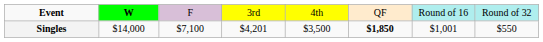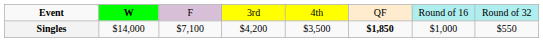 <table class=wikitable style=font-size:90%;text-align:center>
 <tr>
 <td width=130><strong>Event</strong></td>
 <td width=80 bgcolor=lime><strong>W</strong></td>
 <td width=85 bgcolor=thistle>F</td>
 <td width=85 bgcolor=ffff00>3rd</td>
 <td width=85 bgcolor=ffff00>4th</td>
 <td width=85 bgcolor=ffebcd>QF</td>
 <td width=85 bgcolor=afeeee>Round of 16</td>
 <td width=85 bgcolor=afeeee>Round of 32</td>
 </tr>
 <tr>
 <th style=background:#f3f3f3>Singles </th>
 <td>$14,000</td>
 <td>$7,100</td>
-<td>$4,201</td>
+<td>$4,200</td>
 <td>$3,500</td>
 <td><strong>$1,850</strong></td>
-<td>$1,001</td>
+<td>$1,000</td>
 <td>$550</td>
 </tr>
 </table>
